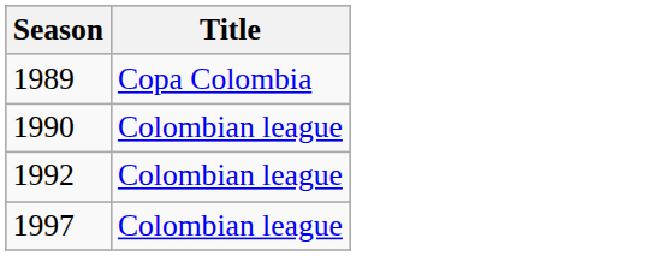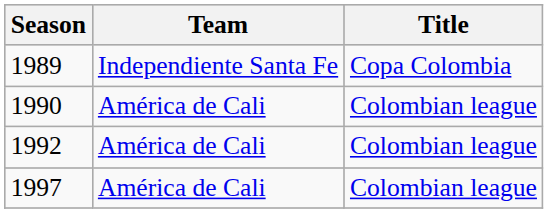 <table class="wikitable">
 <tr>
 <th>Season</th>
+<th>Team</th>
 <th>Title</th>
 </tr>
 <tr>
 <td>1989</td>
+<td> <a href='#'>Independiente Santa Fe</a></td>
 <td><a href='#'>Copa Colombia</a></td>
 </tr>
 <tr>
 <td>1990</td>
+<td> <a href='#'>América de Cali</a></td>
 <td><a href='#'>Colombian league</a></td>
 </tr>
 <tr>
 <td>1992</td>
+<td> <a href='#'>América de Cali</a></td>
 <td><a href='#'>Colombian league</a></td>
 </tr>
 <tr>
 <td>1997</td>
+<td> <a href='#'>América de Cali</a></td>
 <td><a href='#'>Colombian league</a></td>
 </tr>
 </table>
